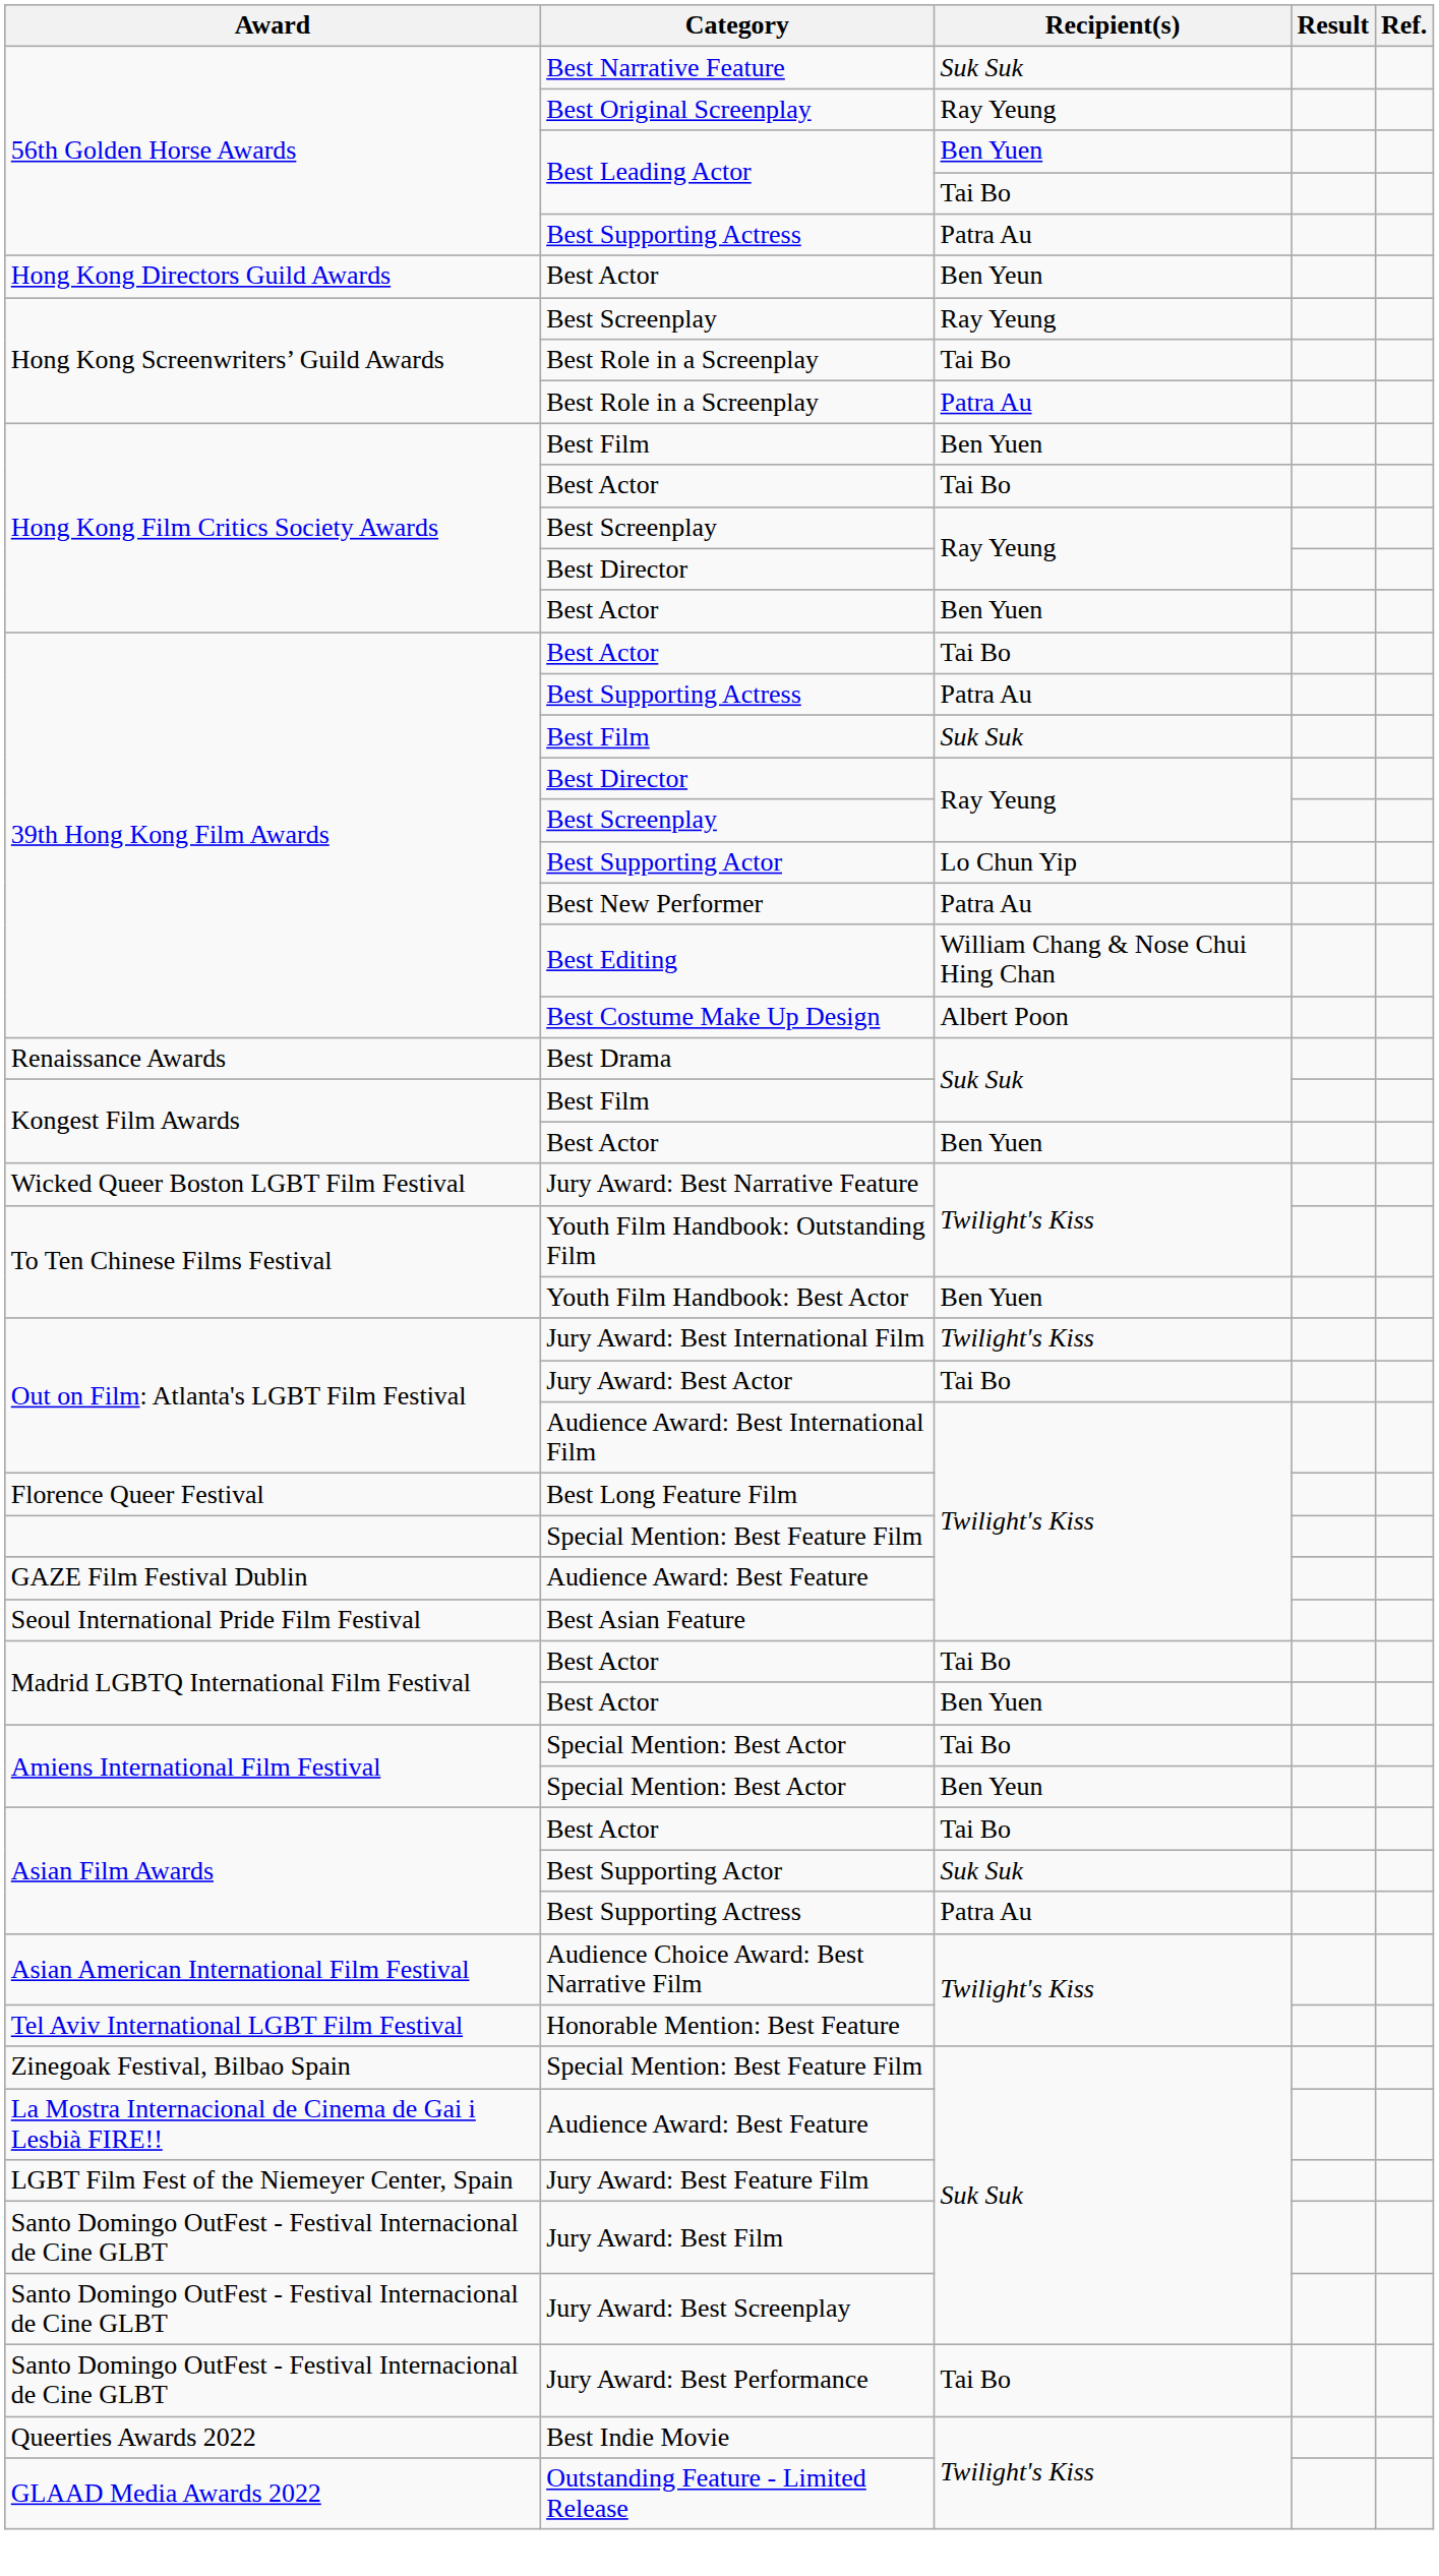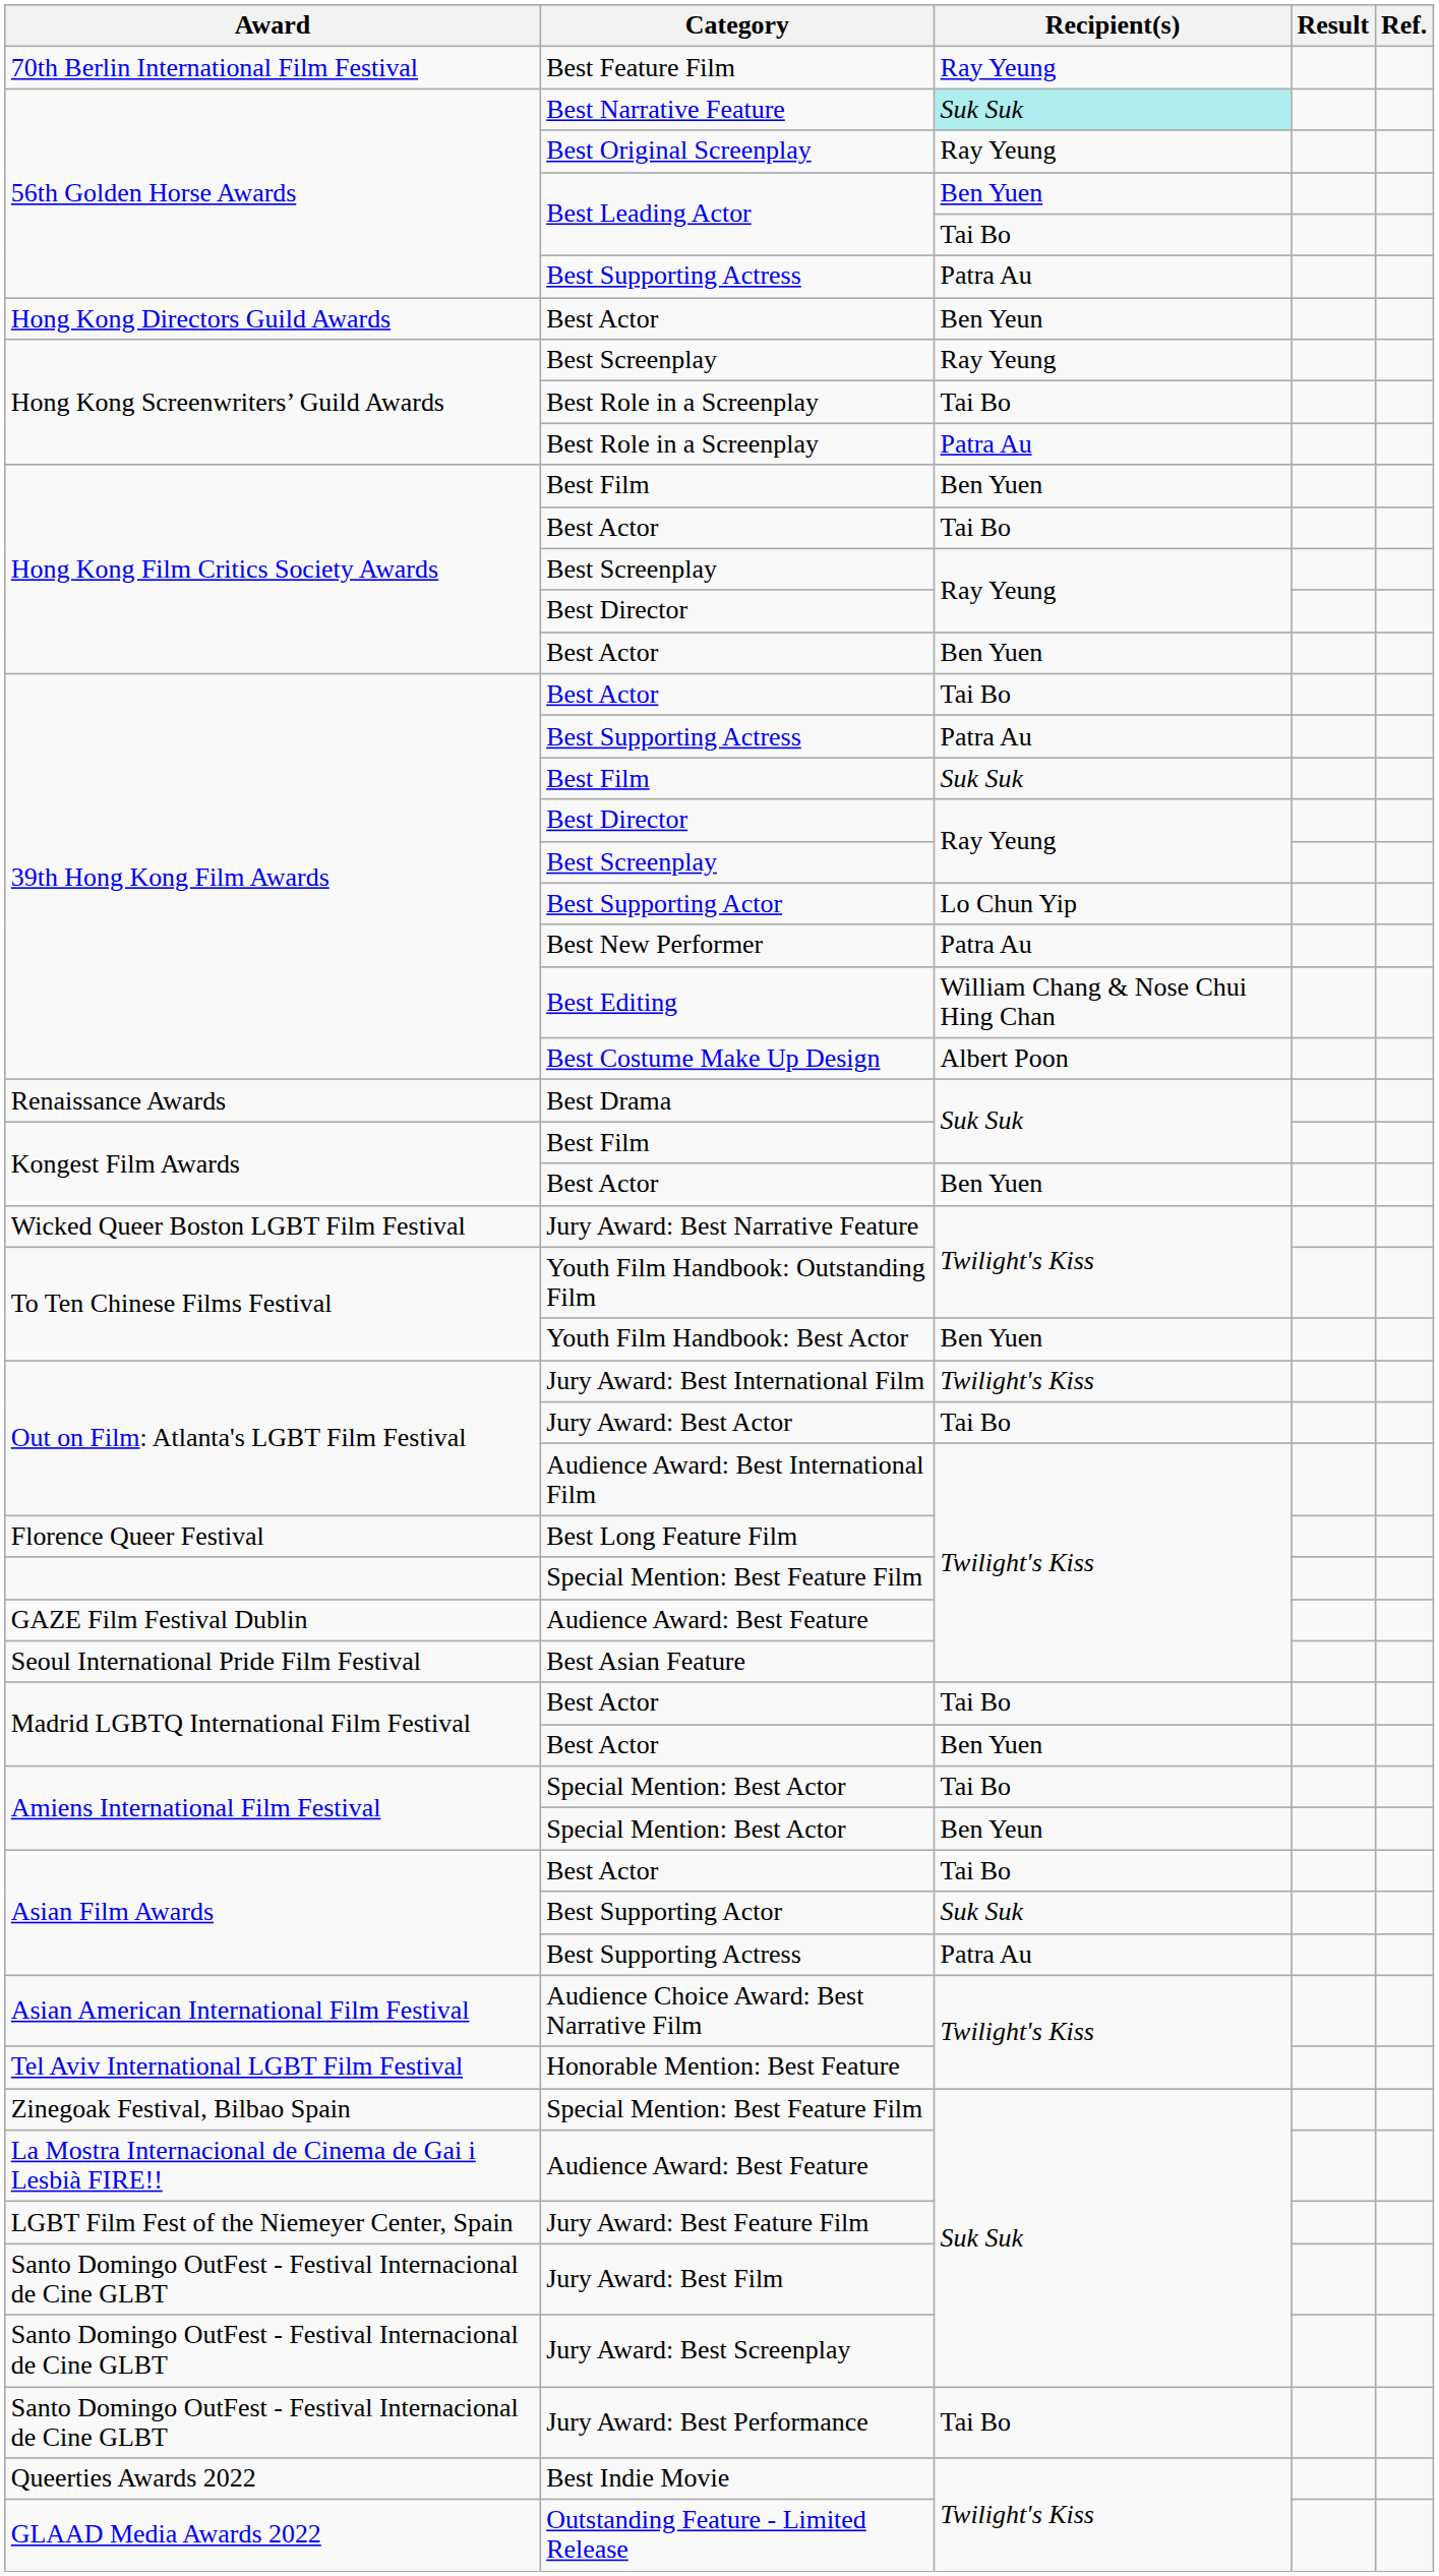 <table class="wikitable">
 <tr>
 <th>Award</th>
 <th>Category</th>
 <th>Recipient(s)</th>
 <th>Result</th>
 <th>Ref.</th>
 </tr>
 <tr>
+<td><a href='#'>70th Berlin International Film Festival</a></td>
+<td>Best Feature Film</td>
+<td><a href='#'>Ray Yeung</a></td>
+<td></td>
+<td></td>
+</tr>
+<tr>
 <td rowspan=5><a href='#'>56th Golden Horse Awards</a></td>
 <td><a href='#'>Best Narrative Feature</a></td>
-<td><em>Suk Suk</em></td>
+<td style="background: paleturquoise;"><em>Suk Suk</em></td>
 <td></td>
 <td></td>
 </tr>
 <tr>
 <td><a href='#'>Best Original Screenplay</a></td>
 <td>Ray Yeung</td>
 <td></td>
 <td></td>
 </tr>
 <tr>
 <td rowspan=2><a href='#'>Best Leading Actor</a></td>
 <td><a href='#'>Ben Yuen</a></td>
 <td></td>
 <td></td>
 </tr>
 <tr>
 <td>Tai Bo</td>
 <td></td>
 <td></td>
 </tr>
 <tr>
 <td><a href='#'>Best Supporting Actress</a></td>
 <td>Patra Au</td>
 <td></td>
 <td></td>
 </tr>
 <tr>
 <td><a href='#'>Hong Kong Directors Guild Awards</a></td>
 <td>Best Actor</td>
 <td>Ben Yeun</td>
 <td></td>
 <td></td>
 </tr>
 <tr>
 <td rowspan="3">Hong Kong Screenwriters’ Guild Awards</td>
 <td>Best Screenplay</td>
 <td>Ray Yeung</td>
 <td></td>
 <td></td>
 </tr>
 <tr>
 <td>Best Role in a Screenplay</td>
 <td>Tai Bo</td>
 <td></td>
 <td></td>
 </tr>
 <tr>
 <td>Best Role in a Screenplay</td>
 <td><a href='#'>Patra Au</a></td>
 <td></td>
 <td></td>
 </tr>
 <tr>
 <td rowspan="5"><a href='#'>Hong Kong Film Critics Society Awards</a></td>
 <td>Best Film</td>
 <td>Ben Yuen</td>
 <td></td>
 <td></td>
 </tr>
 <tr>
 <td>Best Actor</td>
 <td>Tai Bo</td>
 <td></td>
 <td></td>
 </tr>
 <tr>
 <td>Best Screenplay</td>
 <td rowspan=2>Ray Yeung</td>
 <td></td>
 <td></td>
 </tr>
 <tr>
 <td>Best Director</td>
 <td></td>
 <td></td>
 </tr>
 <tr>
 <td>Best Actor</td>
 <td>Ben Yuen</td>
 <td></td>
 <td></td>
 </tr>
 <tr>
 <td rowspan="9"><a href='#'>39th Hong Kong Film Awards</a></td>
 <td><a href='#'>Best Actor</a></td>
 <td>Tai Bo</td>
 <td></td>
 <td></td>
 </tr>
 <tr>
 <td><a href='#'>Best Supporting Actress</a></td>
 <td>Patra Au</td>
 <td></td>
 <td></td>
 </tr>
 <tr>
 <td><a href='#'>Best Film</a></td>
 <td><em>Suk Suk</em></td>
 <td></td>
 <td></td>
 </tr>
 <tr>
 <td><a href='#'>Best Director</a></td>
 <td rowspan=2>Ray Yeung</td>
 <td></td>
 <td></td>
 </tr>
 <tr>
 <td><a href='#'>Best Screenplay</a></td>
 <td></td>
 <td></td>
 </tr>
 <tr>
 <td><a href='#'>Best Supporting Actor</a></td>
 <td>Lo Chun Yip</td>
 <td></td>
 <td></td>
 </tr>
 <tr>
 <td>Best New Performer</td>
 <td>Patra Au</td>
 <td></td>
 <td></td>
 </tr>
 <tr>
 <td><a href='#'>Best Editing</a></td>
 <td>William Chang & Nose Chui Hing Chan</td>
 <td></td>
 <td></td>
 </tr>
 <tr>
 <td><a href='#'>Best Costume Make Up Design</a></td>
 <td>Albert Poon</td>
 <td></td>
 <td></td>
 </tr>
 <tr>
 <td>Renaissance Awards</td>
 <td>Best Drama</td>
 <td rowspan=2><em>Suk Suk</em></td>
 <td></td>
 <td></td>
 </tr>
 <tr>
 <td rowspan="2">Kongest Film Awards</td>
 <td>Best Film</td>
 <td></td>
 <td></td>
 </tr>
 <tr>
 <td>Best Actor</td>
 <td>Ben Yuen</td>
 <td></td>
 <td></td>
 </tr>
 <tr>
 <td>Wicked Queer Boston LGBT Film Festival</td>
 <td>Jury Award: Best Narrative Feature</td>
 <td rowspan=2><em>Twilight's Kiss</em></td>
 <td></td>
 <td></td>
 </tr>
 <tr>
 <td rowspan="2">To Ten Chinese Films Festival</td>
 <td>Youth Film Handbook: Outstanding Film</td>
 <td></td>
 <td></td>
 </tr>
 <tr>
 <td>Youth Film Handbook: Best Actor</td>
 <td>Ben Yuen</td>
 <td></td>
 <td></td>
 </tr>
 <tr>
 <td rowspan="3"><a href='#'>Out on Film</a>: Atlanta's LGBT Film Festival</td>
 <td>Jury Award: Best International Film</td>
 <td><em>Twilight's Kiss</em></td>
 <td></td>
 <td></td>
 </tr>
 <tr>
 <td>Jury Award: Best Actor</td>
 <td>Tai Bo</td>
 <td></td>
 <td></td>
 </tr>
 <tr>
 <td>Audience Award: Best International Film</td>
 <td rowspan=5><em>Twilight's Kiss</em></td>
 <td></td>
 <td></td>
 </tr>
 <tr>
 <td>Florence Queer Festival</td>
 <td>Best Long Feature Film</td>
 <td></td>
 <td></td>
 </tr>
 <tr>
 <td></td>
 <td>Special Mention: Best Feature Film</td>
 <td></td>
 </tr>
 <tr>
 <td>GAZE Film Festival Dublin</td>
 <td>Audience Award: Best Feature</td>
 <td></td>
 <td></td>
 </tr>
 <tr>
 <td>Seoul International Pride Film Festival</td>
 <td>Best Asian Feature</td>
 <td></td>
 <td></td>
 </tr>
 <tr>
 <td rowspan="2">Madrid LGBTQ International Film Festival</td>
 <td>Best Actor</td>
 <td>Tai Bo</td>
 <td></td>
 <td></td>
 </tr>
 <tr>
 <td>Best Actor</td>
 <td>Ben Yuen</td>
 <td></td>
 <td></td>
 </tr>
 <tr>
 <td rowspan="2"><a href='#'>Amiens International Film Festival</a></td>
 <td>Special Mention: Best Actor</td>
 <td>Tai Bo</td>
 <td></td>
 <td></td>
 </tr>
 <tr>
 <td>Special Mention: Best Actor</td>
 <td>Ben Yeun</td>
 <td></td>
 <td></td>
 </tr>
 <tr>
 <td rowspan="3"><a href='#'>Asian Film Awards</a></td>
 <td>Best Actor</td>
 <td>Tai Bo</td>
 <td></td>
 <td></td>
 </tr>
 <tr>
 <td>Best Supporting Actor</td>
 <td><em>Suk Suk</em></td>
 <td></td>
 <td></td>
 </tr>
 <tr>
 <td>Best Supporting Actress</td>
 <td>Patra Au</td>
 <td></td>
 <td></td>
 </tr>
 <tr>
 <td><a href='#'>Asian American International Film Festival</a></td>
 <td>Audience Choice Award: Best Narrative Film</td>
 <td rowspan=2><em>Twilight's Kiss</em></td>
 <td></td>
 <td></td>
 </tr>
 <tr>
 <td><a href='#'>Tel Aviv International LGBT Film Festival</a></td>
 <td>Honorable Mention: Best Feature</td>
 <td></td>
 <td></td>
 </tr>
 <tr>
 <td>Zinegoak Festival, Bilbao Spain</td>
 <td>Special Mention: Best Feature Film</td>
 <td rowspan=5><em>Suk Suk</em></td>
 <td></td>
 <td></td>
 </tr>
 <tr>
 <td><a href='#'>La Mostra Internacional de Cinema de Gai i Lesbià FIRE!!</a></td>
 <td>Audience Award: Best Feature</td>
 <td></td>
 <td></td>
 </tr>
 <tr>
 <td>LGBT Film Fest of the Niemeyer Center, Spain</td>
 <td>Jury Award: Best Feature Film</td>
 <td></td>
 <td></td>
 </tr>
 <tr>
 <td>Santo Domingo OutFest - Festival Internacional de Cine GLBT</td>
 <td>Jury Award: Best Film</td>
 <td></td>
 <td></td>
 </tr>
 <tr>
 <td>Santo Domingo OutFest - Festival Internacional de Cine GLBT</td>
 <td>Jury Award: Best Screenplay</td>
 <td></td>
 <td></td>
 </tr>
 <tr>
 <td>Santo Domingo OutFest - Festival Internacional de Cine GLBT</td>
 <td>Jury Award: Best Performance</td>
 <td Tai Bo>Tai Bo</td>
 <td></td>
 <td></td>
 </tr>
 <tr>
 <td>Queerties Awards 2022</td>
 <td>Best Indie Movie</td>
 <td rowspan=2><em>Twilight's Kiss</em></td>
 <td></td>
 <td></td>
 </tr>
 <tr>
 <td><a href='#'>GLAAD Media Awards 2022</a></td>
 <td><a href='#'>Outstanding Feature - Limited Release</a></td>
 <td></td>
 <td></td>
 </tr>
 </table>
